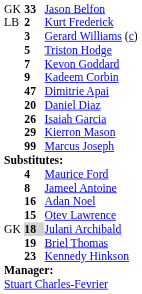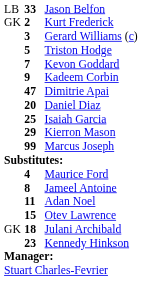 <table cellspacing="0" cellpadding="0" style="font-size:90%; margin:auto">
 <tr>
 <th width=25></th>
 <th width=25></th>
 </tr>
 <tr>
-<td>GK</td>
+<td>LB</td>
 <td><strong>33</strong></td>
 <td> <a href='#'>Jason Belfon</a></td>
 </tr>
 <tr>
-<td>LB</td>
+<td>GK</td>
 <td><strong>2</strong></td>
 <td> <a href='#'>Kurt Frederick</a></td>
 </tr>
 <tr>
 <td></td>
 <td><strong>3</strong></td>
 <td> <a href='#'>Gerard Williams</a> (<a href='#'>c</a>)</td>
 <td></td>
 <td></td>
 </tr>
 <tr>
 <td></td>
 <td><strong>5</strong></td>
 <td> <a href='#'>Triston Hodge</a></td>
 <td></td>
 <td></td>
 </tr>
 <tr>
 <td></td>
 <td><strong>7</strong></td>
 <td> <a href='#'>Kevon Goddard</a></td>
 </tr>
 <tr>
 <td></td>
 <td><strong>9</strong></td>
 <td> <a href='#'>Kadeem Corbin</a></td>
 <td></td>
 <td></td>
 </tr>
 <tr>
 <td></td>
 <td><strong>47</strong></td>
 <td> <a href='#'>Dimitrie Apai</a></td>
 </tr>
 <tr>
 <td></td>
 <td><strong>20</strong></td>
 <td> <a href='#'>Daniel Diaz</a></td>
 <td></td>
 <td></td>
 </tr>
 <tr>
 <td></td>
-<td><strong>26</strong></td>
+<td><strong>25</strong></td>
 <td> <a href='#'>Isaiah Garcia</a></td>
 </tr>
 <tr>
 <td></td>
 <td><strong>29</strong></td>
 <td> <a href='#'>Kierron Mason</a></td>
 <td></td>
 <td></td>
 </tr>
 <tr>
 <td></td>
 <td><strong>99</strong></td>
 <td> <a href='#'>Marcus Joseph</a></td>
 </tr>
 <tr>
 <td colspan=3><strong>Substitutes:</strong></td>
 </tr>
 <tr>
 <td></td>
 <td><strong>4</strong></td>
 <td> <a href='#'>Maurice Ford</a></td>
 <td></td>
 <td></td>
 <td></td>
 <td></td>
 </tr>
 <tr>
 <td></td>
 <td><strong>8</strong></td>
 <td> <a href='#'>Jameel Antoine</a></td>
 <td></td>
 <td></td>
 </tr>
 <tr>
 <td></td>
-<td><strong>16</strong></td>
+<td><strong>11</strong></td>
 <td> <a href='#'>Adan Noel</a></td>
 <td></td>
 <td></td>
 </tr>
 <tr>
 <td></td>
 <td><strong>15</strong></td>
 <td> <a href='#'>Otev Lawrence</a></td>
 <td></td>
 <td></td>
 </tr>
 <tr>
 <td>GK</td>
-<td style="background: lightgrey;"><strong>18</strong></td>
+<td><strong>18</strong></td>
 <td> <a href='#'>Julani Archibald</a></td>
-</tr>
-<tr>
-<td></td>
-<td><strong>19</strong></td>
-<td> <a href='#'>Briel Thomas</a></td>
-<td></td>
-<td></td>
-<td></td>
-<td></td>
 </tr>
 <tr>
 <td></td>
 <td><strong>23</strong></td>
 <td> <a href='#'>Kennedy Hinkson</a></td>
 </tr>
 <tr>
 <td colspan=3><strong>Manager:</strong></td>
 </tr>
 <tr>
 <td colspan=4> <a href='#'>Stuart Charles-Fevrier</a></td>
 </tr>
 </table>
